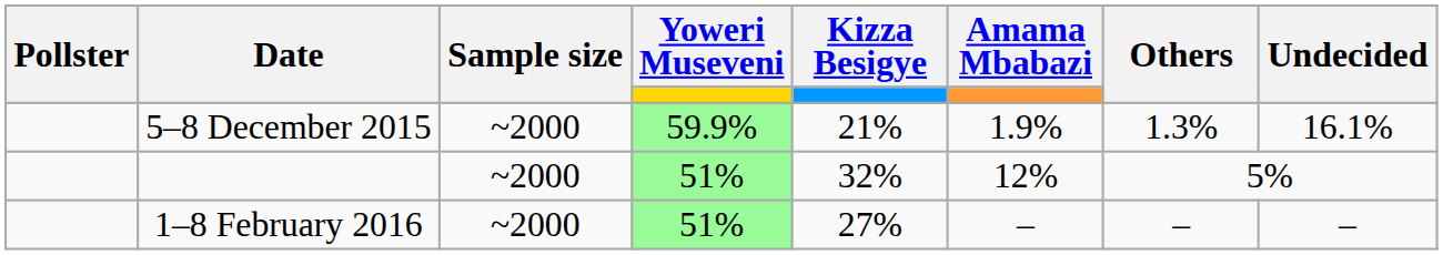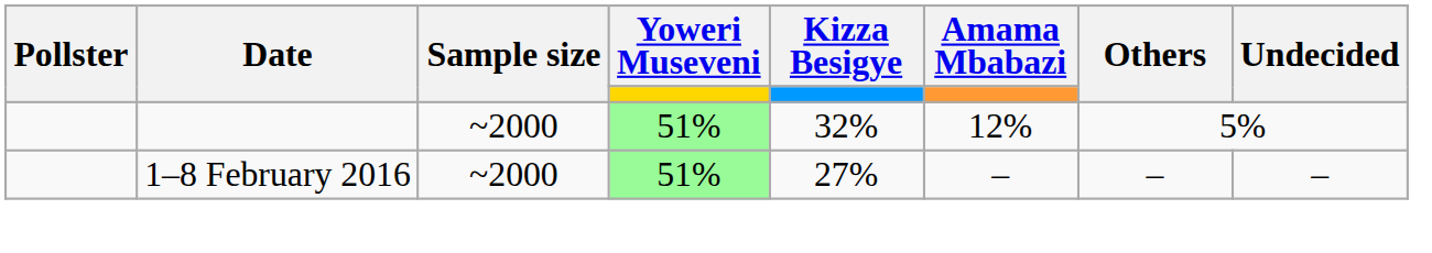 <table class="wikitable" style="text-align:center;font-size:95%;line-height:14px;">
 <tr>
 <th rowspan=2>Pollster</th>
 <th rowspan=2>Date</th>
 <th rowspan=2>Sample size</th>
 <th style="width:60px;"><a href='#'>Yoweri Museveni</a><br></th>
 <th style="width:60px;"><a href='#'>Kizza Besigye</a><br></th>
 <th style="width:60px;"><a href='#'>Amama Mbabazi</a><br></th>
 <th rowspan="2" style="width:60px;">Others</th>
 <th rowspan="2" style="width:60px;">Undecided</th>
 </tr>
 <tr>
 <td style="background-color:#FFD700"></td>
 <td style="background-color:#0099ff"></td>
 <td style="background-color:#ff9933"></td>
-</tr>
-<tr>
-<td align=left></td>
-<td>5–8 December 2015</td>
-<td>~2000</td>
-<td bgcolor="#98FB98">59.9%</td>
-<td>21%</td>
-<td>1.9%</td>
-<td>1.3%</td>
-<td>16.1%</td>
 </tr>
 <tr>
 <td align=left> </td>
 <td></td>
 <td>~2000</td>
 <td bgcolor="#98FB98">51%</td>
 <td>32%</td>
 <td>12%</td>
 <td colspan=2>5%</td>
 </tr>
 <tr>
 <td align=left></td>
 <td>1–8 February 2016</td>
 <td>~2000</td>
 <td bgcolor="#98FB98">51%</td>
 <td>27%</td>
 <td>–</td>
 <td>–</td>
 <td>–</td>
 </tr>
 </table>
